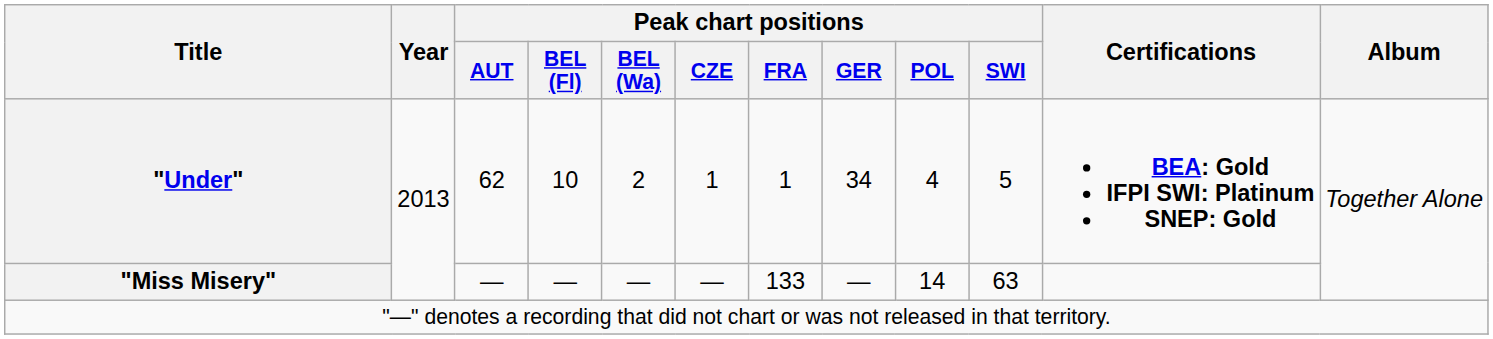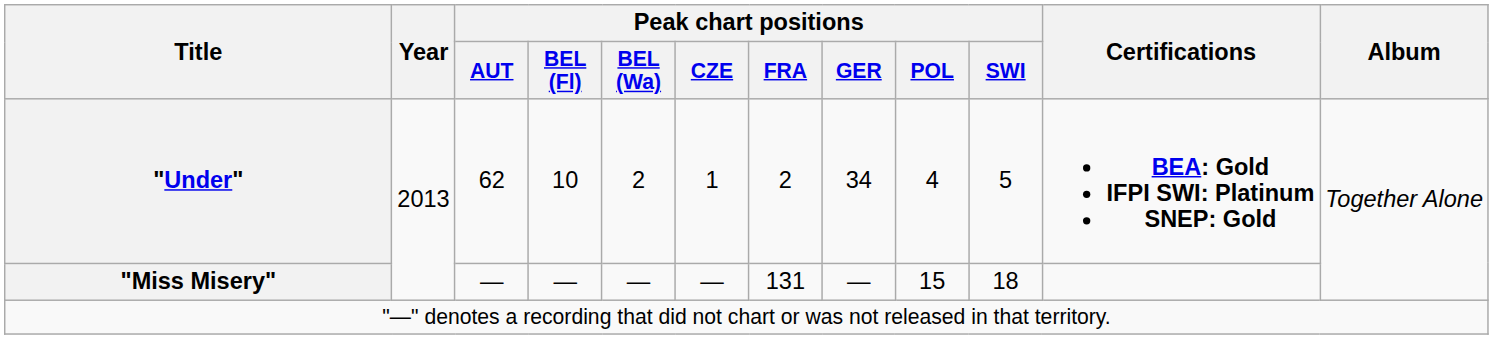 <table class="wikitable plainrowheaders" style="text-align:center;">
 <tr>
 <th scope="col" rowspan="2" style="width:16em;">Title</th>
 <th scope="col" rowspan="2">Year</th>
 <th scope="col" colspan="8">Peak chart positions</th>
 <th scope="col" rowspan="2">Certifications</th>
 <th scope="col" rowspan="2">Album</th>
 </tr>
 <tr>
 <th scope="col" style="width:3em;font-size:90%;"><a href='#'>AUT</a><br></th>
 <th scope="col" style="width:3em;font-size:90%;"><a href='#'>BEL<br>(Fl)</a><br></th>
 <th scope="col" style="width:3em;font-size:90%;"><a href='#'>BEL<br>(Wa)</a><br></th>
 <th scope="col" style="width:3em;font-size:90%;"><a href='#'>CZE</a><br></th>
 <th scope="col" style="width:3em;font-size:90%;"><a href='#'>FRA</a><br></th>
 <th scope="col" style="width:3em;font-size:90%;"><a href='#'>GER</a><br></th>
 <th scope="col" style="width:3em;font-size:90%;"><a href='#'>POL</a><br></th>
 <th scope="col" style="width:3em;font-size:90%;"><a href='#'>SWI</a><br></th>
 </tr>
 <tr>
 <th scope="row">"<a href='#'>Under</a>"</th>
 <td rowspan="2">2013</td>
 <td>62</td>
 <td>10</td>
 <td>2</td>
 <td>1</td>
-<td>1</td>
+<td>2</td>
 <td>34</td>
 <td>4</td>
 <td>5</td>
 <td><strong><br><ul><li><a href='#'>BEA</a>: Gold</li><li>IFPI SWI: Platinum</li><li>SNEP: Gold</li></ul></strong></td>
 <td rowspan="2"><em>Together Alone</em></td>
 </tr>
 <tr>
 <th scope="row">"Miss Misery"</th>
 <td>—</td>
 <td>—</td>
 <td>—</td>
 <td>—</td>
-<td>133</td>
+<td>131</td>
 <td>—</td>
-<td>14</td>
-<td>63</td>
+<td>15</td>
+<td>18</td>
 <td></td>
 </tr>
 <tr>
 <td colspan="12" style="font-size:90%">"—" denotes a recording that did not chart or was not released in that territory.</td>
 </tr>
 </table>
